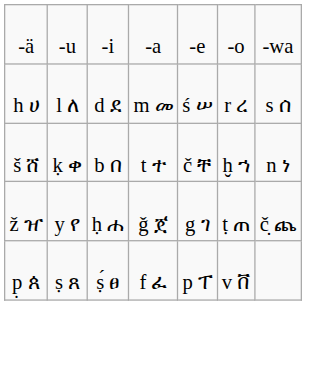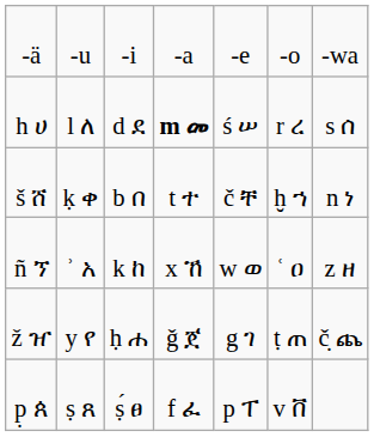 <table class="wikitable" style="line-height: 1.2">
 <tr align=center>
 <td> <br> -ä</td>
 <td> <br> -u</td>
 <td> <br> -i</td>
 <td> <br> -a</td>
 <td> <br> -e</td>
 <td> <br> -o</td>
 <td> <br> -wa</td>
 </tr>
 <tr align=center>
 <td> <br> h ሀ</td>
 <td> <br> l ለ</td>
 <td> <br> d ደ</td>
-<td> <br> m መ</td>
+<td><strong> <br> m መ</strong></td>
 <td> <br> ś ሠ</td>
 <td> <br> r ረ</td>
 <td> <br> s ሰ</td>
 </tr>
 <tr align=center>
 <td> <br> š ሸ</td>
 <td> <br> ḳ ቀ</td>
 <td> <br> b በ</td>
 <td> <br> t ተ</td>
 <td> <br> č ቸ</td>
 <td> <br> ḫ ኀ</td>
 <td> <br> n ነ</td>
+</tr>
+<tr align=center>
+<td> <br> ñ ኘ</td>
+<td> <br> ʾ አ</td>
+<td> <br> k ከ</td>
+<td> <br> x ኸ</td>
+<td> <br> w ወ</td>
+<td> <br> ʿ ዐ</td>
+<td> <br> z ዘ</td>
 </tr>
 <tr align=center>
 <td> <br> ž ዠ</td>
 <td> <br> y የ</td>
 <td> <br> ḥ ሐ</td>
 <td> <br> ǧ ጀ</td>
 <td> <br> g ገ</td>
 <td> <br> ṭ ጠ</td>
 <td> <br> č̣ ጨ</td>
 </tr>
 <tr align=center>
 <td> <br> p̣ ጰ</td>
 <td> <br> ṣ ጸ</td>
 <td> <br> ṣ́ ፀ</td>
 <td> <br> f ፈ</td>
 <td> <br> p ፐ</td>
 <td> <br> v ቨ</td>
 <td></td>
 </tr>
 </table>
